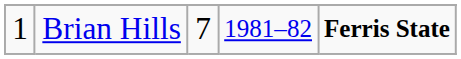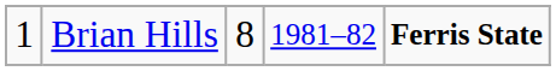 <table class="wikitable">
 <tr>
 </tr>
 <tr>
 <td>1</td>
 <td><a href='#'>Brian Hills</a></td>
-<td>7</td>
+<td>8</td>
 <td style="font-size:80%;"><a href='#'>1981–82</a></td>
 <td style="font-size:80%;"><strong>Ferris State</strong></td>
 </tr>
 </table>
